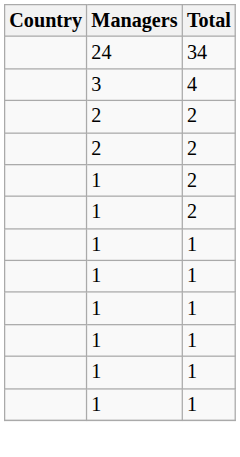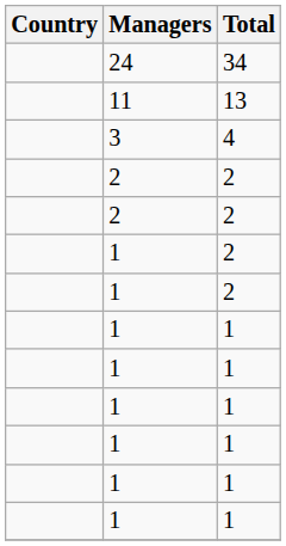 <table class="sortable wikitable">
 <tr>
 <th>Country</th>
 <th>Managers</th>
 <th>Total</th>
 </tr>
 <tr>
 <td></td>
 <td>24</td>
 <td>34</td>
+</tr>
+<tr>
+<td></td>
+<td>11</td>
+<td>13</td>
 </tr>
 <tr>
 <td></td>
 <td>3</td>
 <td>4</td>
 </tr>
 <tr>
 <td></td>
 <td>2</td>
 <td>2</td>
 </tr>
 <tr>
 <td></td>
 <td>2</td>
 <td>2</td>
 </tr>
 <tr>
 <td></td>
 <td>1</td>
 <td>2</td>
 </tr>
 <tr>
 <td></td>
 <td>1</td>
 <td>2</td>
 </tr>
 <tr>
 <td></td>
 <td>1</td>
 <td>1</td>
 </tr>
 <tr>
 <td></td>
 <td>1</td>
 <td>1</td>
 </tr>
 <tr>
 <td></td>
 <td>1</td>
 <td>1</td>
 </tr>
 <tr>
 <td></td>
 <td>1</td>
 <td>1</td>
 </tr>
 <tr>
 <td></td>
 <td>1</td>
 <td>1</td>
 </tr>
 <tr>
 <td></td>
 <td>1</td>
 <td>1</td>
 </tr>
 <tr>
 </tr>
 </table>
